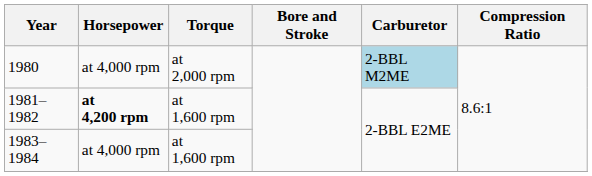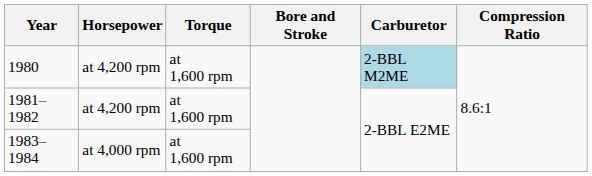 <table class=wikitable>
 <tr>
 <th>Year</th>
 <th>Horsepower</th>
 <th>Torque</th>
 <th>Bore and Stroke</th>
 <th>Carburetor</th>
 <th>Compression Ratio</th>
 </tr>
 <tr>
 <td>1980</td>
-<td> at 4,000 rpm</td>
-<td> at 2,000 rpm</td>
+<td> at 4,200 rpm</td>
+<td> at 1,600 rpm</td>
 <td rowspan=3></td>
 <td style="background: lightblue;">2-BBL M2ME</td>
 <td rowspan=3>8.6:1</td>
 </tr>
 <tr>
 <td>1981–1982</td>
-<td><strong> at 4,200 rpm</strong></td>
+<td> at 4,200 rpm</td>
 <td> at 1,600 rpm</td>
 <td rowspan=2>2-BBL E2ME</td>
 </tr>
 <tr>
 <td>1983–1984</td>
 <td> at 4,000 rpm</td>
 <td> at 1,600 rpm</td>
 </tr>
 <tr>
 </tr>
 </table>
